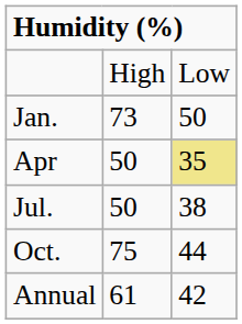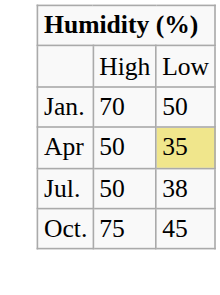 <table class="wikitable" table style="border:1px #000000;" cellspacing="0" align="right" style="margin-left: 1em">
 <tr>
 <td colspan="3"><strong>Humidity (%)</strong></td>
 </tr>
 <tr>
 <td></td>
 <td>High</td>
 <td>Low</td>
 </tr>
 <tr>
 <td>Jan.</td>
-<td>73</td>
+<td>70</td>
 <td>50</td>
 </tr>
 <tr>
 <td>Apr</td>
 <td>50</td>
 <td style="background: khaki;">35</td>
 </tr>
 <tr>
 <td>Jul.</td>
 <td>50</td>
 <td>38</td>
 </tr>
 <tr>
 <td>Oct.</td>
 <td>75</td>
-<td>44</td>
-</tr>
-<tr>
-<td>Annual</td>
-<td>61</td>
-<td>42</td>
+<td>45</td>
 </tr>
 </table>
